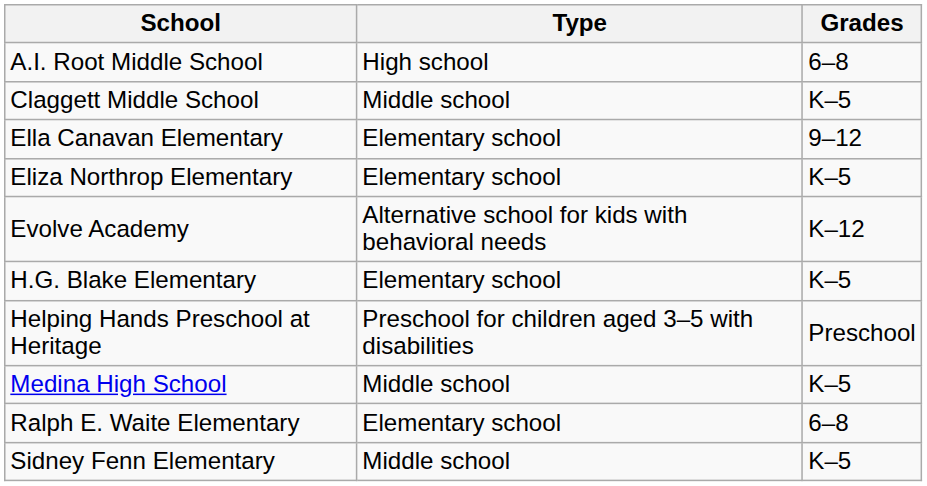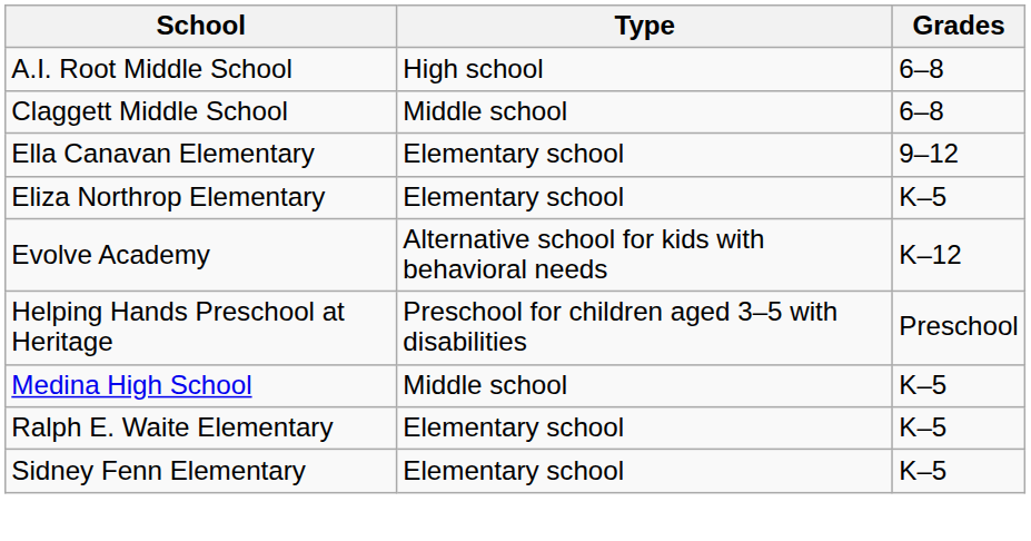 <table class="wikitable">
 <tr>
 <th>School</th>
 <th>Type</th>
 <th>Grades</th>
 </tr>
 <tr>
 <td>A.I. Root Middle School</td>
 <td>High school</td>
 <td>6–8</td>
 </tr>
 <tr>
 <td>Claggett Middle School</td>
 <td>Middle school</td>
-<td>K–5</td>
+<td>6–8</td>
 </tr>
 <tr>
 <td>Ella Canavan Elementary</td>
 <td>Elementary school</td>
 <td>9–12</td>
 </tr>
 <tr>
 <td>Eliza Northrop Elementary</td>
 <td>Elementary school</td>
 <td>K–5</td>
 </tr>
 <tr>
 <td>Evolve Academy</td>
 <td>Alternative school for kids with behavioral needs</td>
 <td>K–12</td>
 </tr>
 <tr>
-<td>H.G. Blake Elementary</td>
-<td>Elementary school</td>
-<td>K–5</td>
-</tr>
-<tr>
 <td>Helping Hands Preschool at Heritage</td>
 <td>Preschool for children aged 3–5 with disabilities</td>
 <td>Preschool</td>
 </tr>
 <tr>
 <td><a href='#'>Medina High School</a></td>
 <td>Middle school</td>
 <td>K–5</td>
 </tr>
 <tr>
 <td>Ralph E. Waite Elementary</td>
 <td>Elementary school</td>
-<td>6–8</td>
+<td>K–5</td>
 </tr>
 <tr>
 <td>Sidney Fenn Elementary</td>
-<td>Middle school</td>
+<td>Elementary school</td>
 <td>K–5</td>
 </tr>
 </table>
